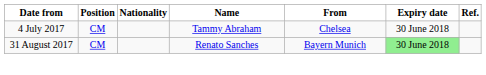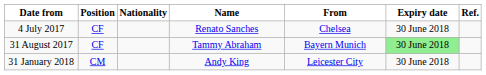 <table class="wikitable" style="text-align:center; font-size:90%; ">
 <tr>
 <th style="background:white; color:black; width:100px;">Date from</th>
 <th style="background:white; color:black; width:50px;">Position</th>
 <th style="background:white; color:black; width:50px;">Nationality</th>
 <th style="background:white; color:black; width:160px;">Name</th>
 <th style="background:white; color:black; width:140px;">From</th>
 <th style="background:white; color:black; width:100px;">Expiry date</th>
 <th style="background:white; color:black;">Ref.</th>
 </tr>
 <tr>
 <td>4 July 2017</td>
-<td><a href='#'>CM</a></td>
+<td><a href='#'>CF</a></td>
 <td></td>
-<td><a href='#'>Tammy Abraham</a></td>
+<td><a href='#'>Renato Sanches</a></td>
 <td><a href='#'>Chelsea</a></td>
 <td>30 June 2018</td>
 <td></td>
 </tr>
 <tr>
 <td>31 August 2017</td>
-<td><a href='#'>CM</a></td>
+<td><a href='#'>CF</a></td>
 <td></td>
-<td><a href='#'>Renato Sanches</a></td>
+<td><a href='#'>Tammy Abraham</a></td>
 <td><a href='#'>Bayern Munich</a></td>
 <td style="background: lightgreen;">30 June 2018</td>
 <td></td>
 </tr>
+<tr>
+<td>31 January 2018</td>
+<td><a href='#'>CM</a></td>
+<td></td>
+<td><a href='#'>Andy King</a></td>
+<td><a href='#'>Leicester City</a></td>
+<td>30 June 2018</td>
+<td></td>
+</tr>
 </table>
